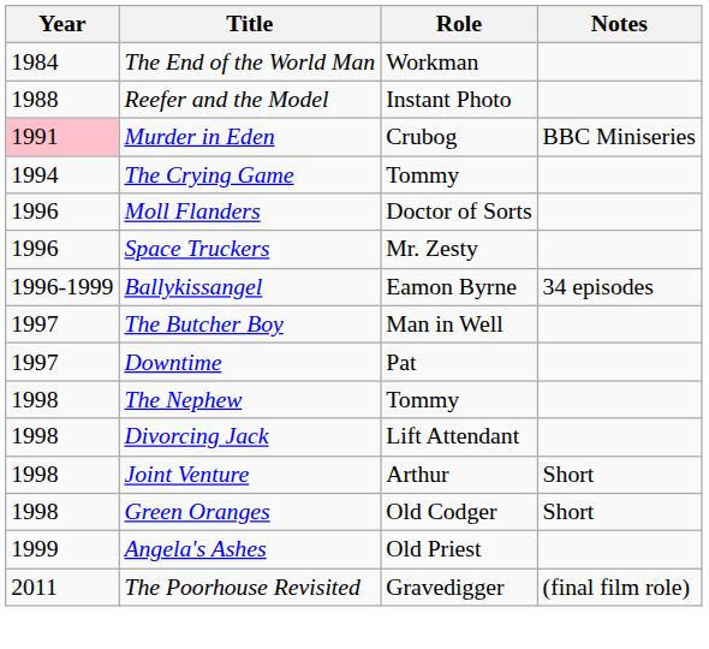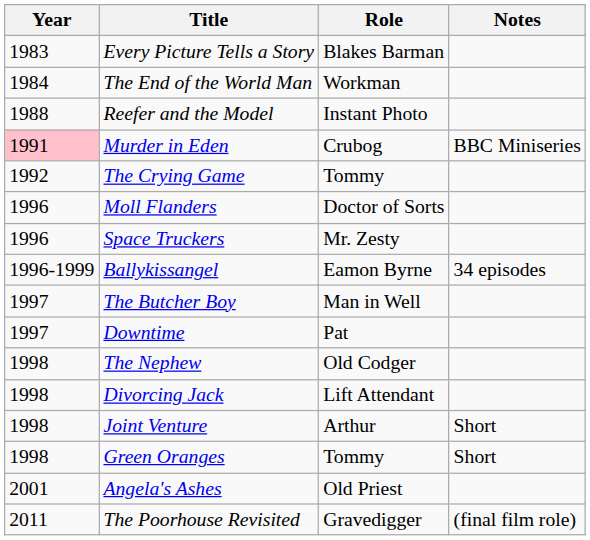 <table class="wikitable">
 <tr>
 <th>Year</th>
 <th>Title</th>
 <th>Role</th>
 <th>Notes</th>
+</tr>
+<tr>
+<td>1983</td>
+<td><em>Every Picture Tells a Story</em></td>
+<td>Blakes Barman</td>
+<td></td>
 </tr>
 <tr>
 <td>1984</td>
 <td><em>The End of the World Man</em></td>
 <td>Workman</td>
 <td></td>
 </tr>
 <tr>
 <td>1988</td>
 <td><em>Reefer and the Model</em></td>
 <td>Instant Photo</td>
 <td></td>
 </tr>
 <tr>
 <td style="background: pink;">1991</td>
 <td><em><a href='#'>Murder in Eden</a></em></td>
 <td>Crubog</td>
 <td>BBC Miniseries</td>
 </tr>
 <tr>
-<td>1994</td>
+<td>1992</td>
 <td><em><a href='#'>The Crying Game</a></em></td>
 <td>Tommy</td>
 <td></td>
 </tr>
 <tr>
 <td>1996</td>
 <td><em><a href='#'>Moll Flanders</a></em></td>
 <td>Doctor of Sorts</td>
 <td></td>
 </tr>
 <tr>
 <td>1996</td>
 <td><em><a href='#'>Space Truckers</a></em></td>
 <td>Mr. Zesty</td>
 <td></td>
 </tr>
 <tr>
 <td>1996-1999</td>
 <td><em><a href='#'>Ballykissangel</a></em></td>
 <td>Eamon Byrne</td>
 <td>34 episodes</td>
 </tr>
 <tr>
 <td>1997</td>
 <td><em><a href='#'>The Butcher Boy</a></em></td>
 <td>Man in Well</td>
 <td></td>
 </tr>
 <tr>
 <td>1997</td>
 <td><em><a href='#'>Downtime</a></em></td>
 <td>Pat</td>
 <td></td>
 </tr>
 <tr>
 <td>1998</td>
 <td><em><a href='#'>The Nephew</a></em></td>
-<td>Tommy</td>
+<td>Old Codger</td>
 <td></td>
 </tr>
 <tr>
 <td>1998</td>
 <td><em><a href='#'>Divorcing Jack</a></em></td>
 <td>Lift Attendant</td>
 <td></td>
 </tr>
 <tr>
 <td>1998</td>
 <td><em><a href='#'>Joint Venture</a></em></td>
 <td>Arthur</td>
 <td>Short</td>
 </tr>
 <tr>
 <td>1998</td>
 <td><em><a href='#'>Green Oranges</a></em></td>
-<td>Old Codger</td>
+<td>Tommy</td>
 <td>Short</td>
 </tr>
 <tr>
-<td>1999</td>
+<td>2001</td>
 <td><em><a href='#'>Angela's Ashes</a></em></td>
 <td>Old Priest</td>
 <td></td>
 </tr>
 <tr>
 <td>2011</td>
 <td><em>The Poorhouse Revisited</em></td>
 <td>Gravedigger</td>
 <td>(final film role)</td>
 </tr>
 </table>
